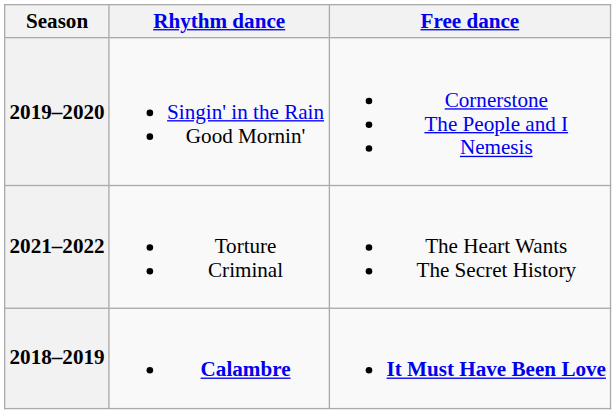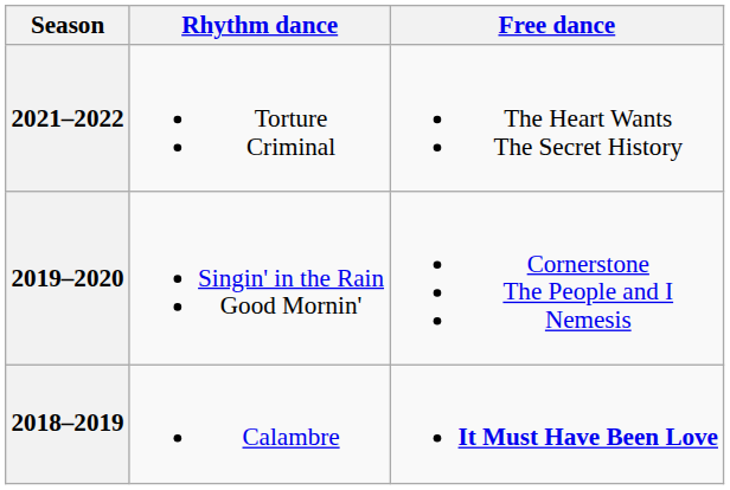 <table class=wikitable style=text-align:center>
 <tr>
 <th>Season</th>
 <th><a href='#'>Rhythm dance</a></th>
 <th><a href='#'>Free dance</a></th>
 </tr>
 <tr>
+<th>2021–2022<br></th>
+<td><br><ul><li> Torture <br> </li><li> Criminal <br></li></ul></td>
+<td><br><ul><li>The Heart Wants</li><li>The Secret History <br> </li></ul></td>
+</tr>
+<tr>
 <th>2019–2020<br></th>
 <td><br><ul><li> <a href='#'>Singin' in the Rain</a></li><li> Good Mornin'<br></li></ul></td>
 <td><br><ul><li><a href='#'>Cornerstone</a></li><li><a href='#'>The People and I</a></li><li><a href='#'>Nemesis</a><br></li></ul></td>
 </tr>
 <tr>
-<th>2021–2022<br></th>
-<td><br><ul><li> Torture <br> </li><li> Criminal <br></li></ul></td>
-<td><br><ul><li>The Heart Wants</li><li>The Secret History <br> </li></ul></td>
-</tr>
-<tr>
 <th>2018–2019<br></th>
-<td><strong><br><ul><li><a href='#'>Calambre</a> <br></li></ul></strong></td>
+<td><br><ul><li><a href='#'>Calambre</a> <br></li></ul></td>
 <td><strong><br><ul><li><a href='#'>It Must Have Been Love</a> <br></li></ul></strong></td>
 </tr>
 </table>
